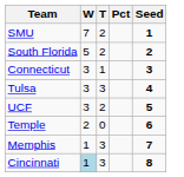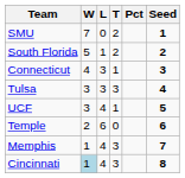 <table class=wikitable>
 <tr>
 <th>Team</th>
 <th>W</th>
+<th>L</th>
 <th>T</th>
 <th>Pct</th>
 <th>Seed</th>
 </tr>
 <tr>
 <td><a href='#'>SMU</a></td>
 <td>7</td>
+<td>0</td>
 <td>2</td>
 <td></td>
 <td style="text-align:center;"><strong>1</strong></td>
 </tr>
 <tr>
 <td><a href='#'>South Florida</a></td>
 <td>5</td>
+<td>1</td>
 <td>2</td>
 <td></td>
 <td style="text-align:center;"><strong>2</strong></td>
 </tr>
 <tr>
 <td><a href='#'>Connecticut</a></td>
+<td>4</td>
 <td>3</td>
 <td>1</td>
 <td></td>
 <td style="text-align:center;"><strong>3</strong></td>
 </tr>
 <tr>
 <td><a href='#'>Tulsa</a></td>
 <td>3</td>
 <td>3</td>
+<td>3</td>
 <td></td>
 <td style="text-align:center;"><strong>4</strong></td>
 </tr>
 <tr>
 <td><a href='#'>UCF</a></td>
 <td>3</td>
-<td>2</td>
+<td>4</td>
+<td>1</td>
 <td></td>
 <td style="text-align:center;"><strong>5</strong></td>
 </tr>
 <tr>
 <td><a href='#'>Temple</a></td>
 <td>2</td>
+<td>6</td>
 <td>0</td>
 <td></td>
 <td style="text-align:center;"><strong>6</strong></td>
 </tr>
 <tr>
 <td><a href='#'>Memphis</a></td>
 <td>1</td>
+<td>4</td>
 <td>3</td>
 <td></td>
 <td style="text-align:center;"><strong>7</strong></td>
 </tr>
 <tr>
 <td><a href='#'>Cincinnati</a></td>
 <td style="background: lightblue;">1</td>
+<td>4</td>
 <td>3</td>
 <td></td>
 <td style="text-align:center;"><strong>8</strong></td>
 </tr>
 </table>
